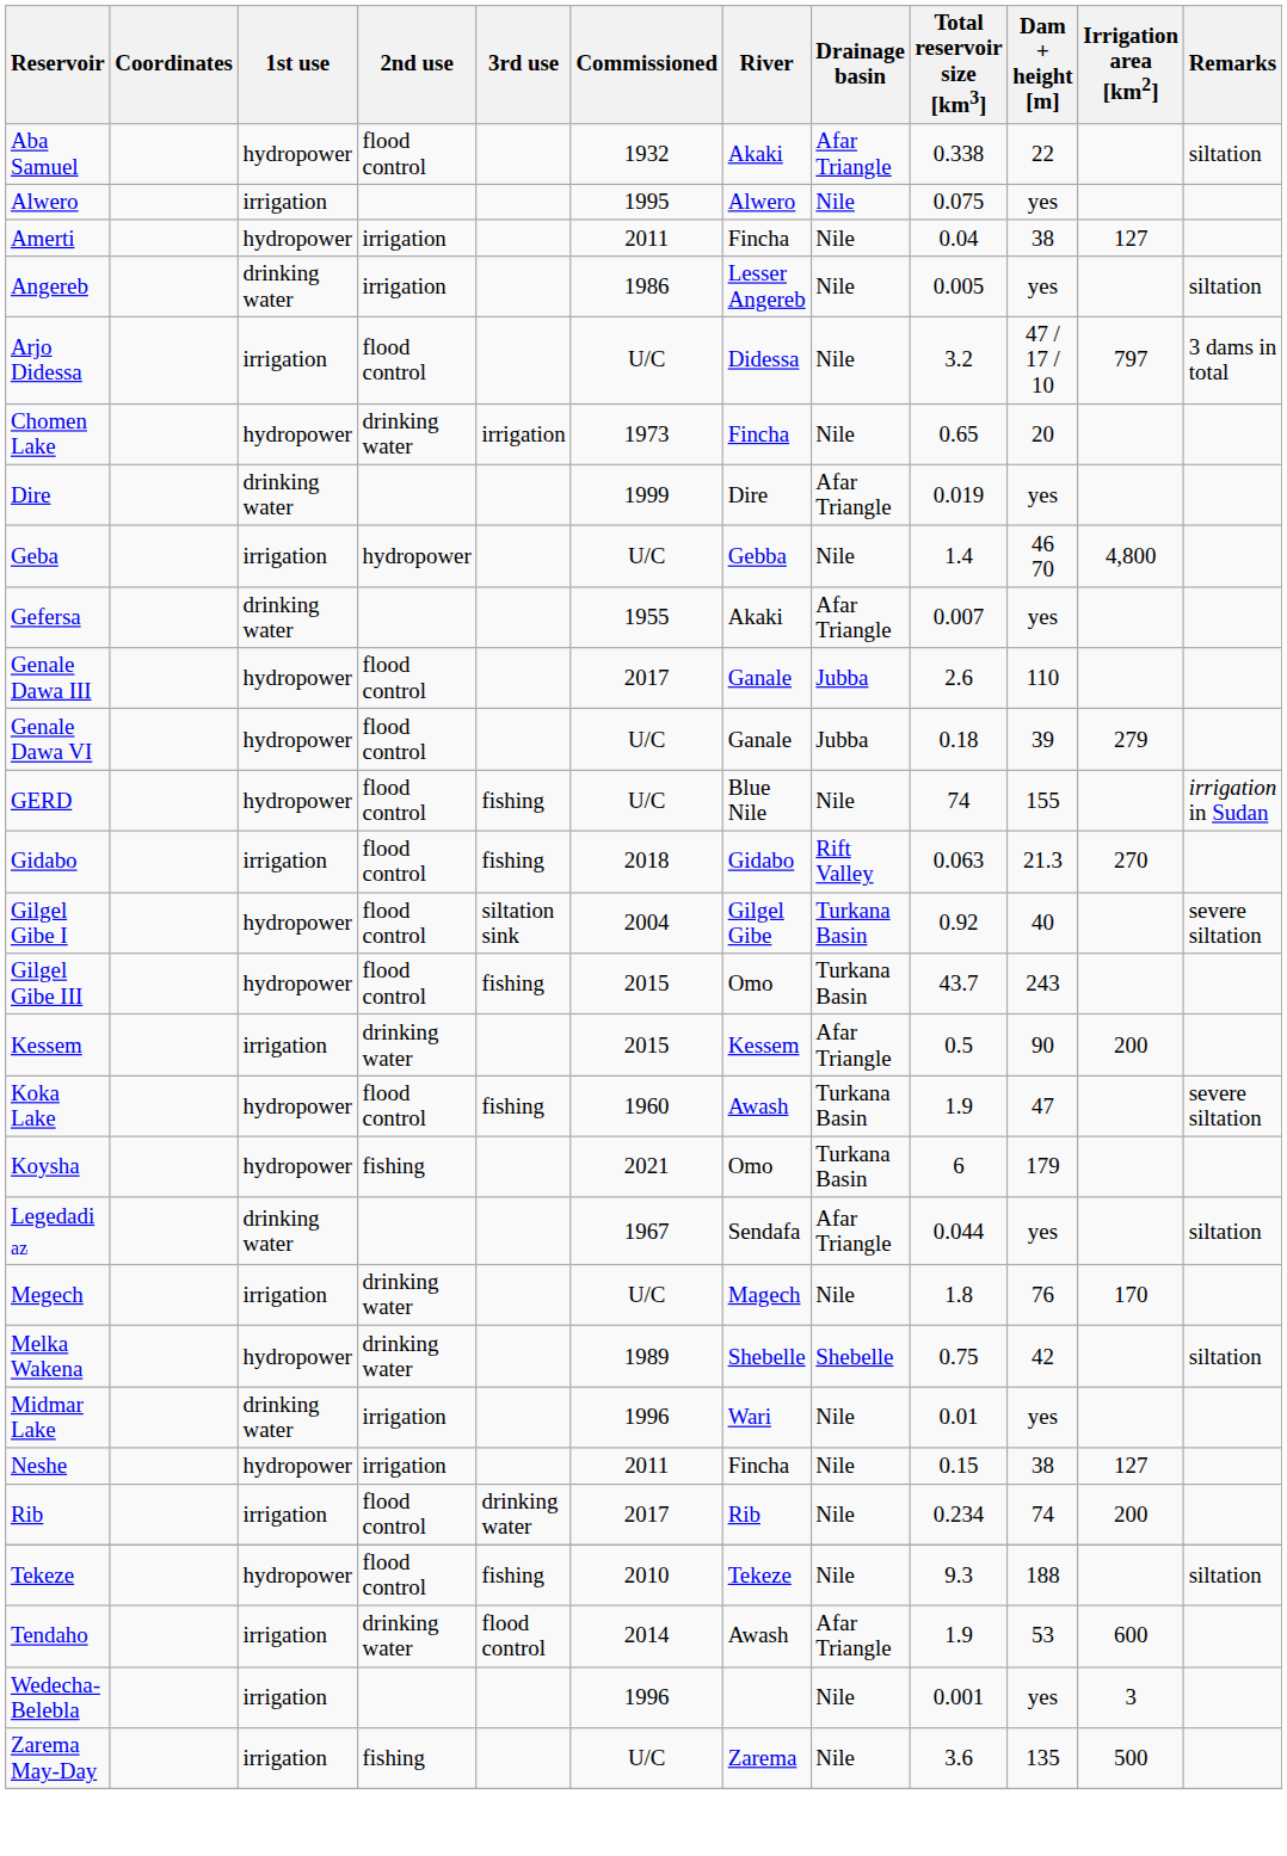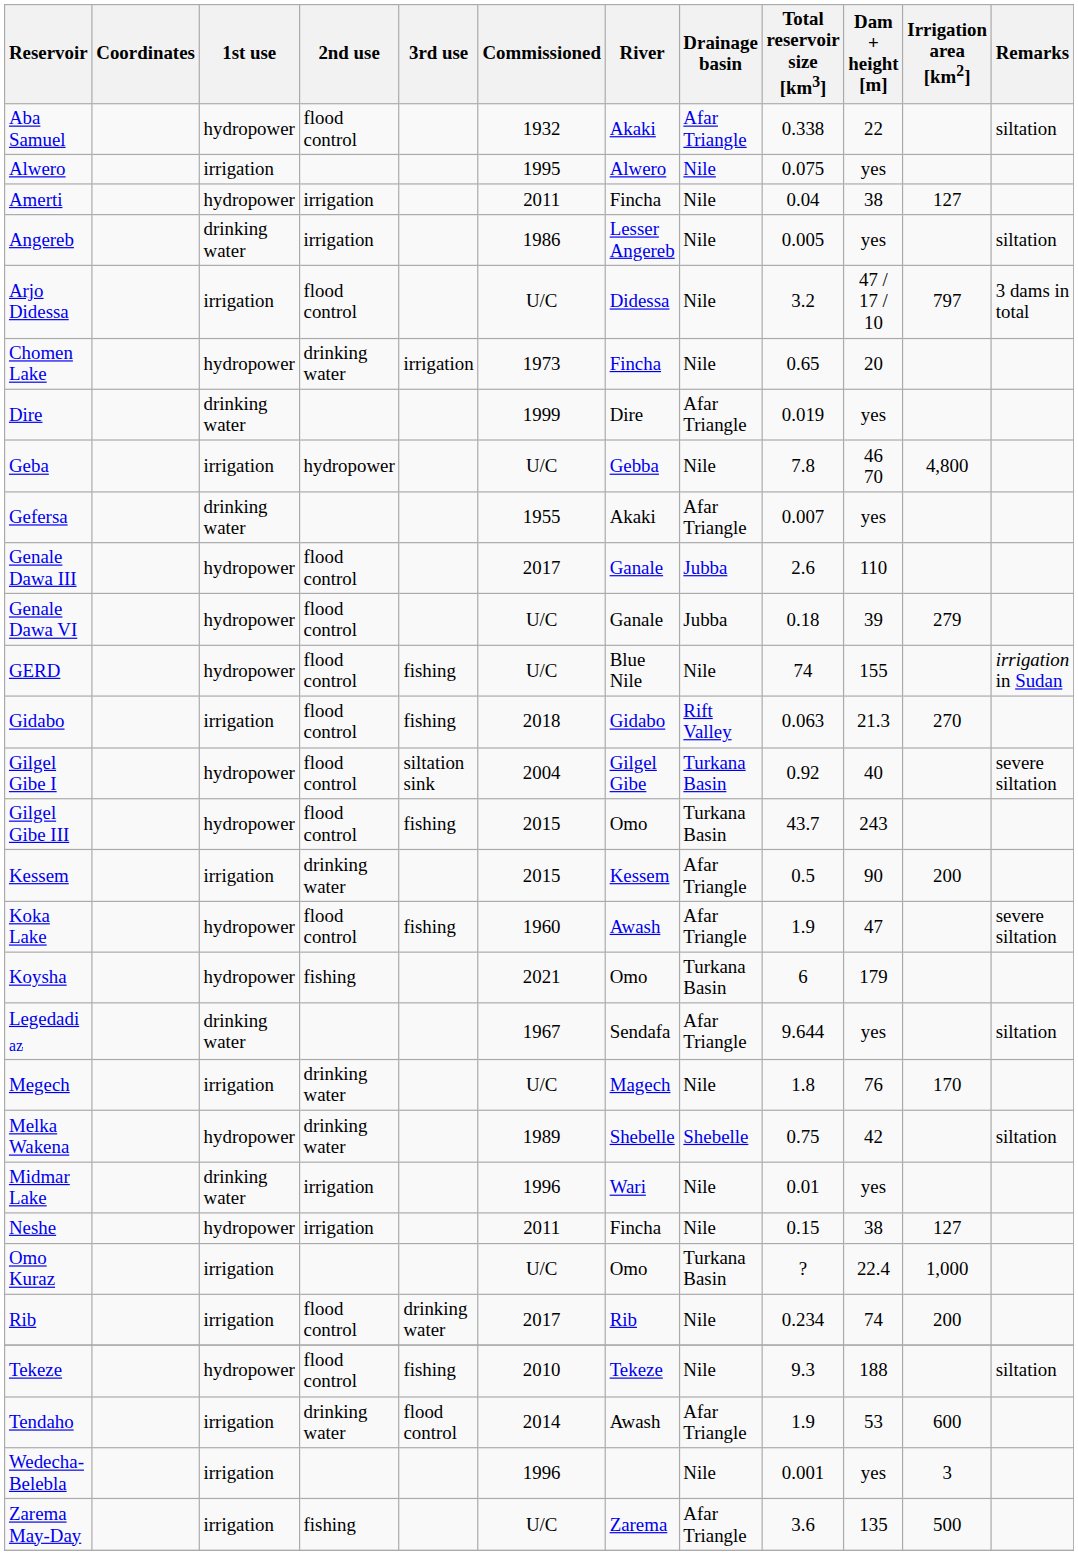 <table class="wikitable sortable">
 <tr>
 <th>Reservoir</th>
 <th class="unsortable">Coordinates</th>
 <th>1st use</th>
 <th>2nd use</th>
 <th>3rd use</th>
 <th>Commissioned</th>
 <th>River</th>
 <th>Drainage<br>basin</th>
 <th>Total reservoir<br>size [km<sup>3</sup>]</th>
 <th>Dam + height [m]</th>
 <th>Irrigation<br>area [km<sup>2</sup>]</th>
 <th class="unsortable">Remarks</th>
 </tr>
 <tr>
 <td><a href='#'>Aba Samuel</a></td>
 <td></td>
 <td>hydropower</td>
 <td>flood control</td>
 <td></td>
 <td style="text-align:center">1932</td>
 <td><a href='#'>Akaki</a></td>
 <td><a href='#'>Afar Triangle</a></td>
 <td style="text-align:center" data-sort-value="0.035">0.338</td>
 <td style="text-align:center" data-sort-value="22">22</td>
 <td style="text-align:center" data-sort-value="0"></td>
 <td>siltation</td>
 </tr>
 <tr>
 <td><a href='#'>Alwero</a></td>
 <td></td>
 <td>irrigation</td>
 <td></td>
 <td></td>
 <td style="text-align:center">1995</td>
 <td><a href='#'>Alwero</a></td>
 <td><a href='#'>Nile</a></td>
 <td style="text-align:center" data-sort-value="0.075">0.075</td>
 <td style="text-align:center" data-sort-value="1">yes</td>
 <td style="text-align:center" data-sort-value="0"></td>
 <td></td>
 </tr>
 <tr>
 <td><a href='#'>Amerti</a></td>
 <td></td>
 <td>hydropower</td>
 <td>irrigation</td>
 <td></td>
 <td style="text-align:center">2011</td>
 <td>Fincha</td>
 <td>Nile</td>
 <td style="text-align:center" data-sort-value="0.04">0.04</td>
 <td style="text-align:center" data-sort-value="38">38</td>
 <td style="text-align:center" data-sort-value="127">127</td>
 </tr>
 <tr>
 <td><a href='#'>Angereb</a></td>
 <td></td>
 <td>drinking water</td>
 <td>irrigation</td>
 <td></td>
 <td style="text-align:center">1986</td>
 <td><a href='#'>Lesser Angereb</a></td>
 <td>Nile</td>
 <td style="text-align:center" data-sort-value="0.005">0.005</td>
 <td style="text-align:center" data-sort-value="1">yes</td>
 <td style="text-align:center" data-sort-value="0"></td>
 <td>siltation</td>
 </tr>
 <tr>
 <td><a href='#'>Arjo Didessa</a></td>
 <td></td>
 <td>irrigation</td>
 <td>flood control</td>
 <td></td>
 <td style="text-align:center">U/C</td>
 <td><a href='#'>Didessa</a></td>
 <td>Nile</td>
 <td style="text-align:center" data-sort-value="2.3">3.2</td>
 <td style="text-align:center" data-sort-value="47">47 / 17 / 10</td>
 <td style="text-align:center" data-sort-value="800">797</td>
 <td>3 dams in total</td>
 </tr>
 <tr>
 <td><a href='#'>Chomen Lake</a></td>
 <td></td>
 <td>hydropower</td>
 <td>drinking water</td>
 <td>irrigation</td>
 <td style="text-align:center">1973</td>
 <td><a href='#'>Fincha</a></td>
 <td>Nile</td>
 <td style="text-align:center" data-sort-value="0.65">0.65</td>
 <td style="text-align:center" data-sort-value="20">20</td>
 <td style="text-align:center" data-sort-value="0"></td>
 <td></td>
 </tr>
 <tr>
 <td><a href='#'>Dire</a></td>
 <td></td>
 <td>drinking water</td>
 <td></td>
 <td></td>
 <td style="text-align:center">1999</td>
 <td>Dire</td>
 <td>Afar Triangle</td>
 <td style="text-align:center" data-sort-value="0.019">0.019</td>
 <td style="text-align:center" data-sort-value="1">yes</td>
 <td style="text-align:center" data-sort-value="0"></td>
 <td></td>
 </tr>
 <tr>
 <td><a href='#'>Geba</a></td>
 <td></td>
 <td>irrigation</td>
 <td>hydropower</td>
 <td></td>
 <td style="text-align:center">U/C</td>
 <td><a href='#'>Gebba</a></td>
 <td>Nile</td>
-<td style="text-align:center" data-sort-value="1.4">1.4</td>
+<td style="text-align:center" data-sort-value="1.4">7.8</td>
 <td style="text-align:center" data-sort-value="58">46<br>70</td>
 <td style="text-align:center" data-sort-value="4800">4,800</td>
 <td></td>
 </tr>
 <tr>
 <td><a href='#'>Gefersa</a></td>
 <td></td>
 <td>drinking water</td>
 <td></td>
 <td></td>
 <td style="text-align:center">1955</td>
 <td>Akaki</td>
 <td>Afar Triangle</td>
 <td style="text-align:center" data-sort-value="0.007">0.007</td>
 <td style="text-align:center" data-sort-value="1">yes</td>
 <td style="text-align:center" data-sort-value="0"></td>
 <td></td>
 </tr>
 <tr>
 <td><a href='#'>Genale Dawa III</a></td>
 <td></td>
 <td>hydropower</td>
 <td>flood control</td>
 <td></td>
 <td style="text-align:center">2017</td>
 <td><a href='#'>Ganale</a></td>
 <td><a href='#'>Jubba</a></td>
 <td style="text-align:center" data-sort-value="2.6">2.6</td>
 <td style="text-align:center" data-sort-value="110">110</td>
 <td style="text-align:center" data-sort-value="0"></td>
 <td></td>
 </tr>
 <tr>
 <td><a href='#'>Genale Dawa VI</a></td>
 <td></td>
 <td>hydropower</td>
 <td>flood control</td>
 <td></td>
 <td style="text-align:center">U/C</td>
 <td>Ganale</td>
 <td>Jubba</td>
 <td style="text-align:center" data-sort-value="0.18">0.18</td>
 <td style="text-align:center" data-sort-value="39">39</td>
 <td style="text-align:center" data-sort-value="270">279</td>
 <td></td>
 </tr>
 <tr>
 <td><a href='#'>GERD</a></td>
 <td></td>
 <td>hydropower</td>
 <td>flood control</td>
 <td>fishing</td>
 <td style="text-align:center">U/C</td>
 <td>Blue Nile</td>
 <td>Nile</td>
 <td style="text-align:center" data-sort-value="74">74</td>
 <td style="text-align:center" data-sort-value="155">155</td>
 <td style="text-align:center" data-sort-value="0"></td>
 <td><em>irrigation</em> in <a href='#'>Sudan</a></td>
 </tr>
 <tr>
 <td><a href='#'>Gidabo</a></td>
 <td></td>
 <td>irrigation</td>
 <td>flood control</td>
 <td>fishing</td>
 <td style="text-align:center">2018</td>
 <td><a href='#'>Gidabo</a></td>
 <td><a href='#'>Rift Valley</a></td>
 <td style="text-align:center" data-sort-value="0.063">0.063</td>
 <td style="text-align:center" data-sort-value="21.3">21.3</td>
 <td style="text-align:center" data-sort-value="270">270</td>
 </tr>
 <tr>
 <td><a href='#'>Gilgel Gibe I</a></td>
 <td></td>
 <td>hydropower</td>
 <td>flood control</td>
 <td>siltation sink</td>
 <td style="text-align:center">2004</td>
 <td><a href='#'>Gilgel Gibe</a></td>
 <td><a href='#'>Turkana Basin</a></td>
 <td style="text-align:center" data-sort-value="0.92">0.92</td>
 <td style="text-align:center" data-sort-value="40">40</td>
 <td style="text-align:center" data-sort-value="0"></td>
 <td>severe siltation</td>
 </tr>
 <tr>
 <td><a href='#'>Gilgel Gibe III</a></td>
 <td></td>
 <td>hydropower</td>
 <td>flood control</td>
 <td>fishing</td>
 <td style="text-align:center">2015</td>
 <td>Omo</td>
 <td>Turkana Basin</td>
 <td style="text-align:center" data-sort-value="14.7">43.7</td>
 <td style="text-align:center" data-sort-value="243">243</td>
 <td style="text-align:center" data-sort-value="0"></td>
 <td></td>
 </tr>
 <tr>
 <td><a href='#'>Kessem</a></td>
 <td></td>
 <td>irrigation</td>
 <td>drinking water</td>
 <td></td>
 <td style="text-align:center">2015</td>
 <td><a href='#'>Kessem</a></td>
 <td>Afar Triangle</td>
 <td style="text-align:center" data-sort-value="0.5">0.5</td>
 <td style="text-align:center" data-sort-value="90">90</td>
 <td style="text-align:center" data-sort-value="200">200</td>
 <td></td>
 </tr>
 <tr>
 <td><a href='#'>Koka Lake</a></td>
 <td></td>
 <td>hydropower</td>
 <td>flood control</td>
 <td>fishing</td>
 <td style="text-align:center">1960</td>
 <td><a href='#'>Awash</a></td>
-<td>Turkana Basin</td>
+<td>Afar Triangle</td>
 <td style="text-align:center" data-sort-value="1.9">1.9</td>
 <td style="text-align:center" data-sort-value="47">47</td>
 <td style="text-align:center" data-sort-value="0"></td>
 <td>severe siltation</td>
 </tr>
 <tr>
 <td><a href='#'>Koysha</a></td>
 <td></td>
 <td>hydropower</td>
 <td>fishing</td>
 <td></td>
 <td style="text-align:center">2021</td>
 <td>Omo</td>
 <td>Turkana Basin</td>
 <td style="text-align:center" data-sort-value="6">6</td>
 <td style="text-align:center" data-sort-value="179">179</td>
 <td style="text-align:center" data-sort-value="0"></td>
 <td></td>
 </tr>
 <tr>
 <td><a href='#'>Legedadi <sub><span>az</span></sub></a></td>
 <td></td>
 <td>drinking water</td>
 <td></td>
 <td></td>
 <td style="text-align:center">1967</td>
 <td>Sendafa</td>
 <td>Afar Triangle</td>
-<td style="text-align:center" data-sort-value="0.044">0.044</td>
+<td style="text-align:center" data-sort-value="0.044">9.644</td>
 <td style="text-align:center" data-sort-value="1">yes</td>
 <td style="text-align:center" data-sort-value="0"></td>
 <td>siltation</td>
 </tr>
 <tr>
 <td><a href='#'>Megech</a></td>
 <td></td>
 <td>irrigation</td>
 <td>drinking water</td>
 <td></td>
 <td style="text-align:center">U/C</td>
 <td><a href='#'>Magech</a></td>
 <td>Nile</td>
 <td style="text-align:center" data-sort-value="1.8">1.8</td>
 <td style="text-align:center" data-sort-value="76">76</td>
 <td style="text-align:center" data-sort-value="170">170</td>
 <td></td>
 </tr>
 <tr>
 <td><a href='#'>Melka Wakena</a></td>
 <td></td>
 <td>hydropower</td>
 <td>drinking water</td>
 <td></td>
 <td style="text-align:center">1989</td>
 <td><a href='#'>Shebelle</a></td>
 <td><a href='#'>Shebelle</a></td>
 <td style="text-align:center" data-sort-value="0.75">0.75</td>
 <td style="text-align:center" data-sort-value="42">42</td>
 <td style="text-align:center" data-sort-value="0"></td>
 <td>siltation</td>
 </tr>
 <tr>
 <td><a href='#'>Midmar Lake</a></td>
 <td></td>
 <td>drinking water</td>
 <td>irrigation</td>
 <td></td>
 <td style="text-align:center">1996</td>
 <td><a href='#'>Wari</a></td>
 <td>Nile</td>
 <td style="text-align:center" data-sort-value="0.01">0.01</td>
 <td style="text-align:center" data-sort-value="1">yes</td>
 <td style="text-align:center" data-sort-value="0"></td>
 <td></td>
 </tr>
 <tr>
 <td><a href='#'>Neshe</a></td>
 <td></td>
 <td>hydropower</td>
 <td>irrigation</td>
 <td></td>
 <td style="text-align:center">2011</td>
 <td>Fincha</td>
 <td>Nile</td>
 <td style="text-align:center" data-sort-value="0.15">0.15</td>
 <td style="text-align:center" data-sort-value="38">38</td>
 <td style="text-align:center" data-sort-value="127">127</td>
+<td></td>
+</tr>
+<tr>
+<td><a href='#'>Omo Kuraz</a></td>
+<td></td>
+<td>irrigation</td>
+<td></td>
+<td></td>
+<td style="text-align:center">U/C</td>
+<td>Omo</td>
+<td>Turkana Basin</td>
+<td style="text-align:center" data-sort-value="1">?</td>
+<td style="text-align:center" data-sort-value="22.4">22.4</td>
+<td style="text-align:center" data-sort-value="1000">1,000</td>
 <td></td>
 </tr>
 <tr>
 <td><a href='#'>Rib</a></td>
 <td></td>
 <td>irrigation</td>
 <td>flood control</td>
 <td>drinking water</td>
 <td style="text-align:center">2017</td>
 <td><a href='#'>Rib</a></td>
 <td>Nile</td>
 <td style="text-align:center" data-sort-value="0.234">0.234</td>
 <td style="text-align:center" data-sort-value="74">74</td>
 <td style="text-align:center" data-sort-value="200">200</td>
 <td></td>
 </tr>
 <tr>
 </tr>
 <tr>
 <td><a href='#'>Tekeze</a></td>
 <td></td>
 <td>hydropower</td>
 <td>flood control</td>
 <td>fishing</td>
 <td style="text-align:center">2010</td>
 <td><a href='#'>Tekeze</a></td>
 <td>Nile</td>
 <td style="text-align:center" data-sort-value="9.3">9.3</td>
 <td style="text-align:center" data-sort-value="185">188</td>
 <td style="text-align:center" data-sort-value="0"></td>
 <td>siltation</td>
 </tr>
 <tr>
 <td><a href='#'>Tendaho</a></td>
 <td></td>
 <td>irrigation</td>
 <td>drinking water</td>
 <td>flood control</td>
 <td style="text-align:center">2014</td>
 <td>Awash</td>
 <td>Afar Triangle</td>
 <td style="text-align:center" data-sort-value="1.9">1.9</td>
 <td style="text-align:center" data-sort-value="53">53</td>
 <td style="text-align:center" data-sort-value="600">600</td>
 <td></td>
 </tr>
 <tr>
 <td><a href='#'>Wedecha-Belebla</a></td>
 <td></td>
 <td>irrigation</td>
 <td></td>
 <td></td>
 <td style="text-align:center">1996</td>
 <td></td>
 <td>Nile</td>
 <td style="text-align:center" data-sort-value="0.001">0.001</td>
 <td style="text-align:center" data-sort-value="1">yes</td>
 <td style="text-align:center" data-sort-value="3">3</td>
 <td></td>
 </tr>
 <tr>
 <td><a href='#'>Zarema May-Day</a></td>
 <td></td>
 <td>irrigation</td>
 <td>fishing</td>
 <td></td>
 <td style="text-align:center">U/C</td>
 <td><a href='#'>Zarema</a></td>
-<td>Nile</td>
+<td>Afar Triangle</td>
 <td style="text-align:center" data-sort-value="3.6">3.6</td>
 <td style="text-align:center" data-sort-value="135">135</td>
 <td style="text-align:center" data-sort-value="500">500</td>
 <td></td>
 </tr>
 <tr>
 </tr>
 </table>
